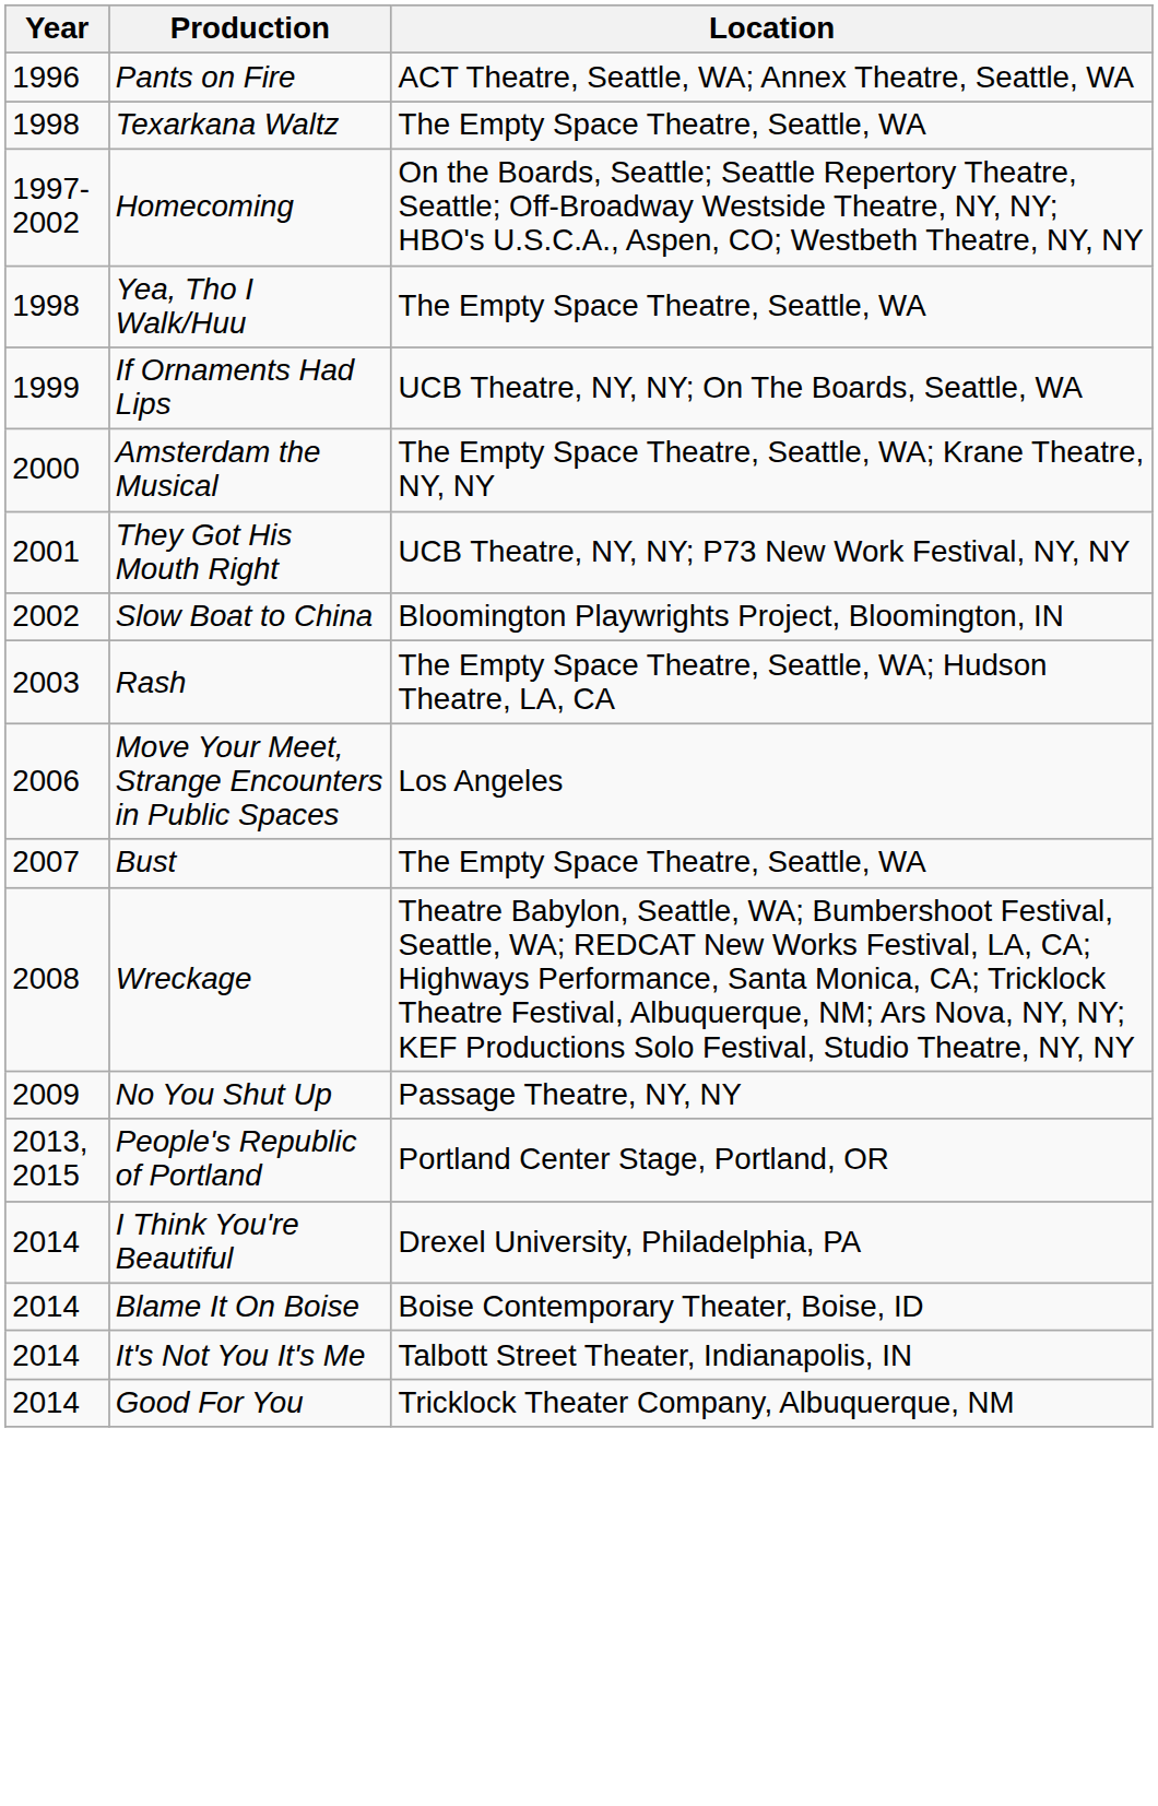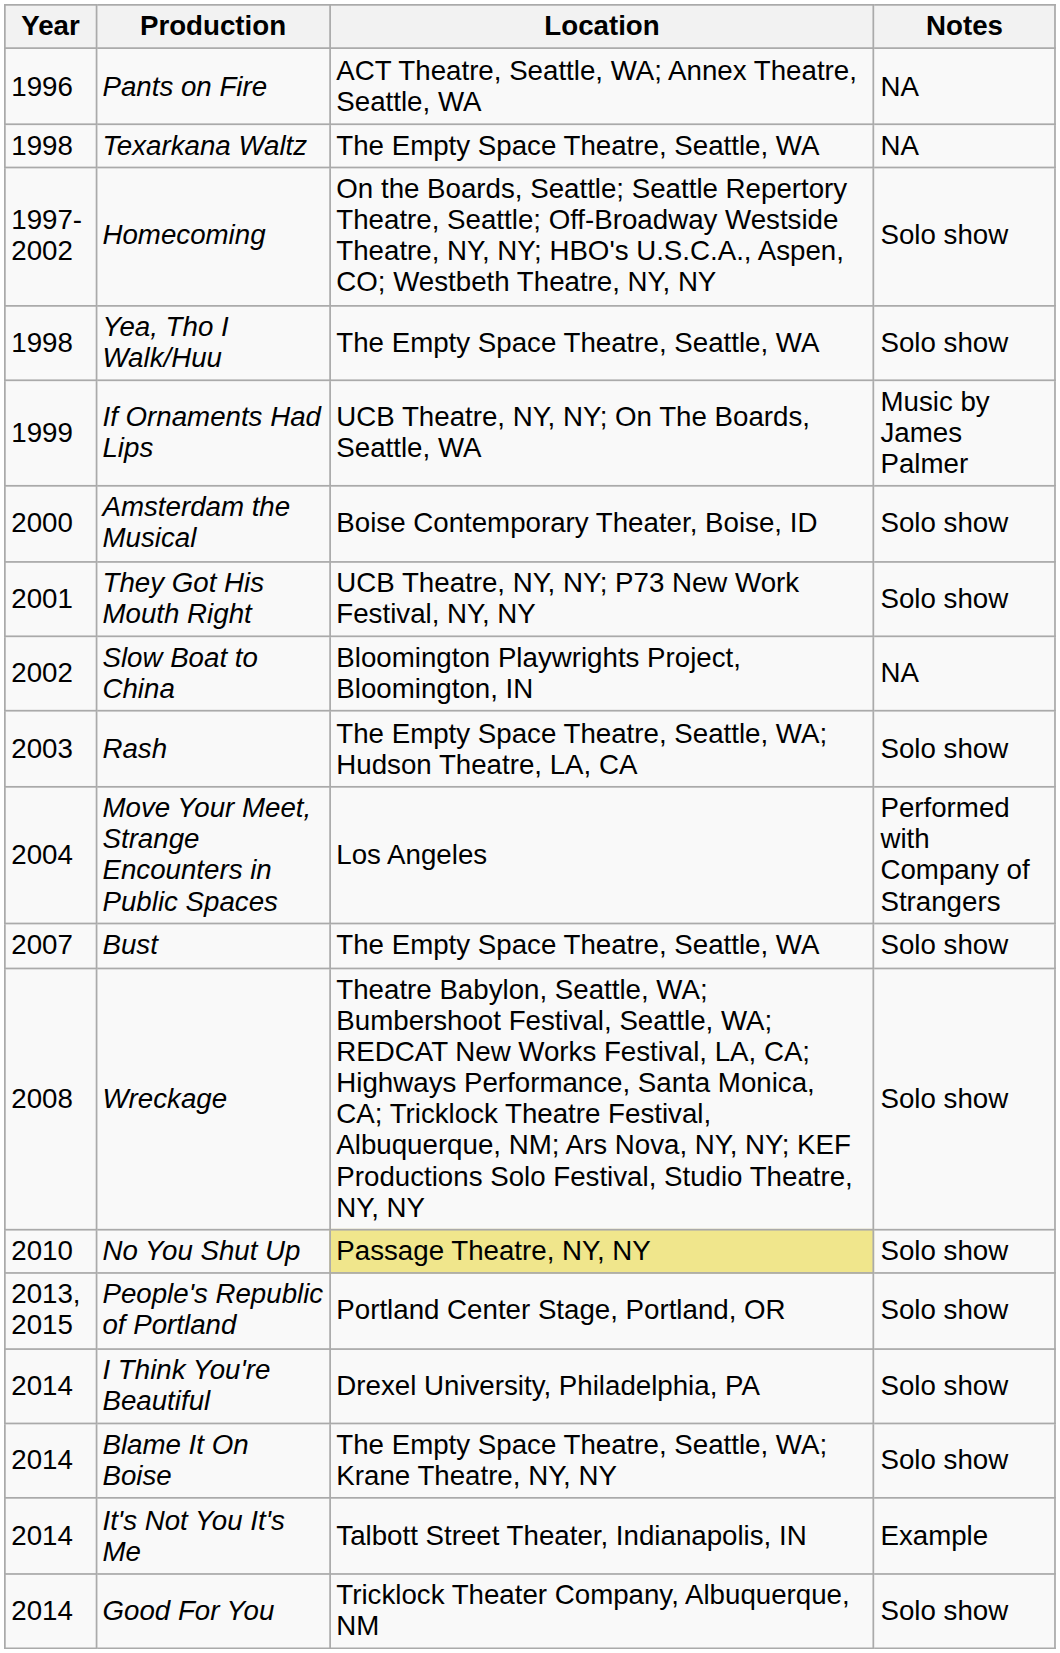 <table class="wikitable sortable">
 <tr>
 <th>Year</th>
 <th>Production</th>
 <th>Location</th>
+<th>Notes</th>
 </tr>
 <tr>
 <td>1996</td>
 <td><em>Pants on Fire</em></td>
 <td>ACT Theatre, Seattle, WA; Annex Theatre, Seattle, WA</td>
+<td>NA</td>
 </tr>
 <tr>
 <td>1998</td>
 <td><em>Texarkana Waltz</em></td>
 <td>The Empty Space Theatre, Seattle, WA</td>
+<td>NA</td>
 </tr>
 <tr>
 <td>1997-2002</td>
 <td><em>Homecoming</em></td>
 <td>On the Boards, Seattle; Seattle Repertory Theatre, Seattle; Off-Broadway Westside Theatre, NY, NY; HBO's U.S.C.A., Aspen, CO; Westbeth Theatre, NY, NY</td>
+<td>Solo show</td>
 </tr>
 <tr>
 <td>1998</td>
 <td><em>Yea, Tho I Walk/Huu</em></td>
 <td>The Empty Space Theatre, Seattle, WA</td>
+<td>Solo show</td>
 </tr>
 <tr>
 <td>1999</td>
 <td><em>If Ornaments Had Lips</em></td>
 <td>UCB Theatre, NY, NY; On The Boards, Seattle, WA</td>
+<td>Music by James Palmer</td>
 </tr>
 <tr>
 <td>2000</td>
 <td><em>Amsterdam the Musical</em></td>
-<td>The Empty Space Theatre, Seattle, WA; Krane Theatre, NY, NY</td>
+<td>Boise Contemporary Theater, Boise, ID</td>
+<td>Solo show</td>
 </tr>
 <tr>
 <td>2001</td>
 <td><em>They Got His Mouth Right</em></td>
 <td>UCB Theatre, NY, NY; P73 New Work Festival, NY, NY</td>
+<td>Solo show</td>
 </tr>
 <tr>
 <td>2002</td>
 <td><em>Slow Boat to China</em></td>
 <td>Bloomington Playwrights Project, Bloomington, IN</td>
+<td>NA</td>
 </tr>
 <tr>
 <td>2003</td>
 <td><em>Rash</em></td>
 <td>The Empty Space Theatre, Seattle, WA; Hudson Theatre, LA, CA</td>
+<td>Solo show</td>
 </tr>
 <tr>
-<td>2006</td>
+<td>2004</td>
 <td><em>Move Your Meet, Strange Encounters in Public Spaces</em></td>
 <td>Los Angeles</td>
+<td>Performed with Company of Strangers</td>
 </tr>
 <tr>
 <td>2007</td>
 <td><em>Bust</em></td>
 <td>The Empty Space Theatre, Seattle, WA</td>
+<td>Solo show</td>
 </tr>
 <tr>
 <td>2008</td>
 <td><em>Wreckage</em></td>
 <td>Theatre Babylon, Seattle, WA; Bumbershoot Festival, Seattle, WA; REDCAT New Works Festival, LA, CA; Highways Performance, Santa Monica, CA; Tricklock Theatre Festival, Albuquerque, NM; Ars Nova, NY, NY; KEF Productions Solo Festival, Studio Theatre, NY, NY</td>
+<td>Solo show</td>
 </tr>
 <tr>
-<td>2009</td>
+<td>2010</td>
 <td><em>No You Shut Up</em></td>
-<td>Passage Theatre, NY, NY</td>
+<td style="background: khaki;">Passage Theatre, NY, NY</td>
+<td>Solo show</td>
 </tr>
 <tr>
 <td>2013, 2015</td>
 <td><em>People's Republic of Portland</em></td>
 <td>Portland Center Stage, Portland, OR</td>
+<td>Solo show</td>
 </tr>
 <tr>
 <td>2014</td>
 <td><em>I Think You're Beautiful</em></td>
 <td>Drexel University, Philadelphia, PA</td>
+<td>Solo show</td>
 </tr>
 <tr>
 <td>2014</td>
 <td><em>Blame It On Boise</em></td>
-<td>Boise Contemporary Theater, Boise, ID</td>
+<td>The Empty Space Theatre, Seattle, WA; Krane Theatre, NY, NY</td>
+<td>Solo show</td>
 </tr>
 <tr>
 <td>2014</td>
 <td><em>It's Not You It's Me</em></td>
 <td>Talbott Street Theater, Indianapolis, IN</td>
+<td>Example</td>
 </tr>
 <tr>
 <td>2014</td>
 <td><em>Good For You</em></td>
 <td>Tricklock Theater Company, Albuquerque, NM</td>
+<td>Solo show</td>
 </tr>
 </table>
